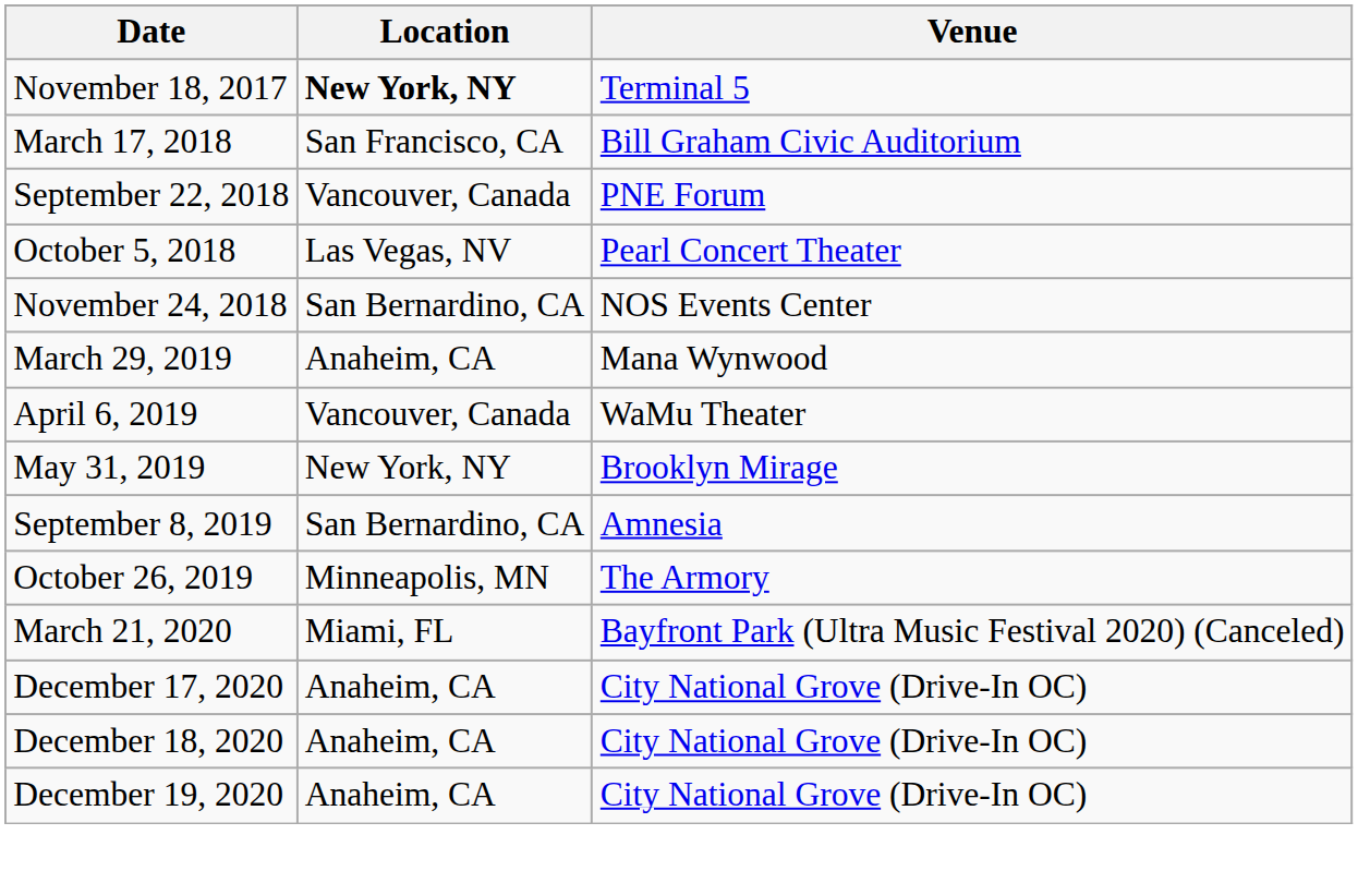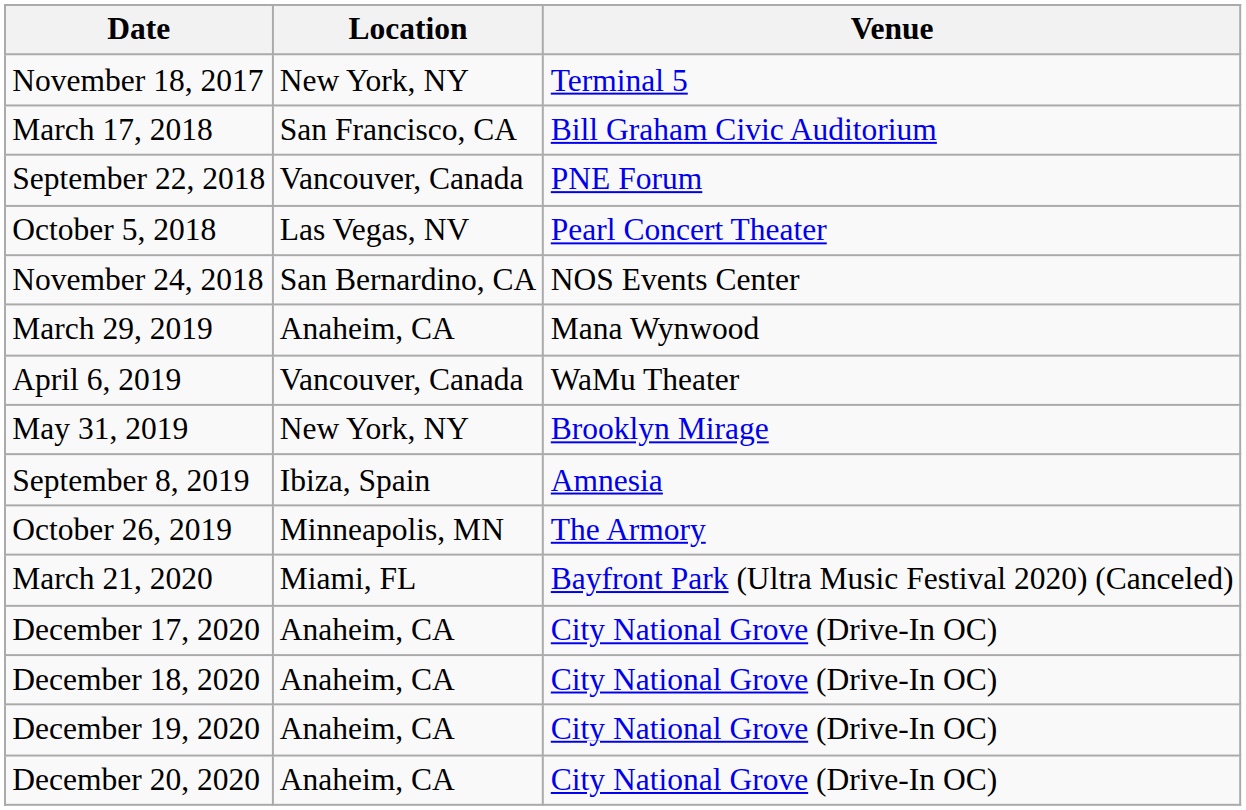 <table class="wikitable sortable">
 <tr>
 <th>Date</th>
 <th>Location</th>
 <th>Venue</th>
 </tr>
 <tr>
 <td>November 18, 2017</td>
-<td><strong>New York, NY</strong></td>
+<td>New York, NY</td>
 <td><a href='#'>Terminal 5</a></td>
 </tr>
 <tr>
 <td>March 17, 2018</td>
 <td>San Francisco, CA</td>
 <td><a href='#'>Bill Graham Civic Auditorium</a></td>
 </tr>
 <tr>
 <td>September 22, 2018</td>
 <td>Vancouver, Canada</td>
 <td><a href='#'>PNE Forum</a></td>
 </tr>
 <tr>
 <td>October 5, 2018</td>
 <td>Las Vegas, NV</td>
 <td><a href='#'>Pearl Concert Theater</a></td>
 </tr>
 <tr>
 <td>November 24, 2018</td>
 <td>San Bernardino, CA</td>
 <td>NOS Events Center</td>
 </tr>
 <tr>
 <td>March 29, 2019</td>
 <td>Anaheim, CA</td>
 <td>Mana Wynwood</td>
 </tr>
 <tr>
 <td>April 6, 2019</td>
 <td>Vancouver, Canada</td>
 <td>WaMu Theater</td>
 </tr>
 <tr>
 <td>May 31, 2019</td>
 <td>New York, NY</td>
 <td><a href='#'>Brooklyn Mirage</a></td>
 </tr>
 <tr>
 <td>September 8, 2019</td>
-<td>San Bernardino, CA</td>
+<td>Ibiza, Spain</td>
 <td><a href='#'>Amnesia</a></td>
 </tr>
 <tr>
 <td>October 26, 2019</td>
 <td>Minneapolis, MN</td>
 <td><a href='#'>The Armory</a></td>
 </tr>
 <tr>
 <td>March 21, 2020</td>
 <td>Miami, FL</td>
 <td><a href='#'>Bayfront Park</a> (Ultra Music Festival 2020) (Canceled)</td>
 </tr>
 <tr>
 <td>December 17, 2020</td>
 <td>Anaheim, CA</td>
 <td><a href='#'>City National Grove</a> (Drive-In OC)</td>
 </tr>
 <tr>
 <td>December 18, 2020</td>
 <td>Anaheim, CA</td>
 <td><a href='#'>City National Grove</a> (Drive-In OC)</td>
 </tr>
 <tr>
 <td>December 19, 2020</td>
 <td>Anaheim, CA</td>
 <td><a href='#'>City National Grove</a> (Drive-In OC)</td>
 </tr>
+<tr>
+<td>December 20, 2020</td>
+<td>Anaheim, CA</td>
+<td><a href='#'>City National Grove</a> (Drive-In OC)</td>
+</tr>
 </table>
